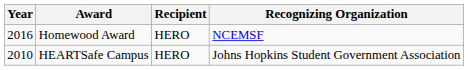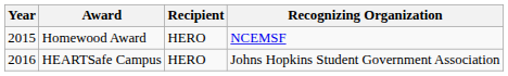 <table class="wikitable sortable">
 <tr>
 <th>Year</th>
 <th>Award</th>
 <th>Recipient</th>
 <th>Recognizing Organization</th>
 </tr>
 <tr>
-<td>2016</td>
+<td>2015</td>
 <td>Homewood Award</td>
 <td>HERO</td>
 <td><a href='#'>NCEMSF</a></td>
 </tr>
 <tr>
-<td>2010</td>
+<td>2016</td>
 <td>HEARTSafe Campus</td>
 <td>HERO</td>
 <td>Johns Hopkins Student Government Association</td>
 </tr>
 </table>
